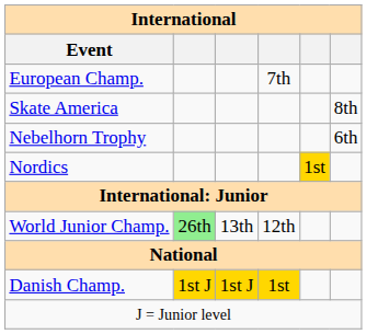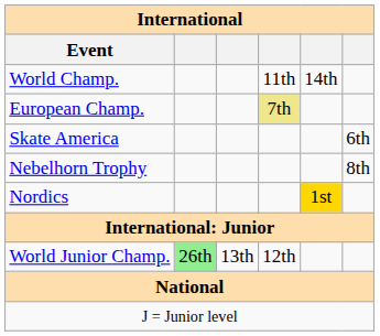 <table class="wikitable" style="text-align:center">
 <tr>
 <th style="background-color: #ffdead; " colspan=6 align=center>International</th>
 </tr>
 <tr>
 <th>Event</th>
 <th></th>
 <th></th>
 <th></th>
 <th></th>
 <th></th>
 </tr>
 <tr>
+<td align=left><a href='#'>World Champ.</a></td>
+<td></td>
+<td></td>
+<td>11th</td>
+<td>14th</td>
+<td></td>
+</tr>
+<tr>
 <td align=left><a href='#'>European Champ.</a></td>
 <td></td>
 <td></td>
-<td>7th</td>
+<td style="background: khaki;">7th</td>
 <td></td>
 <td></td>
 </tr>
 <tr>
 <td align=left><a href='#'>Skate America</a></td>
 <td></td>
 <td></td>
 <td></td>
 <td></td>
-<td>8th</td>
+<td>6th</td>
 </tr>
 <tr>
 <td align=left><a href='#'>Nebelhorn Trophy</a></td>
 <td></td>
 <td></td>
 <td></td>
 <td></td>
-<td>6th</td>
+<td>8th</td>
 </tr>
 <tr>
 <td align=left><a href='#'>Nordics</a></td>
 <td></td>
 <td></td>
 <td></td>
 <td bgcolor=gold>1st</td>
 <td></td>
 </tr>
 <tr>
 <th style="background-color: #ffdead; " colspan=6 align=center>International: Junior</th>
 </tr>
 <tr>
 <td align=left><a href='#'>World Junior Champ.</a></td>
 <td style="background: lightgreen;">26th</td>
 <td>13th</td>
 <td>12th</td>
 <td></td>
 <td></td>
 </tr>
 <tr>
 <th style="background-color: #ffdead; " colspan=6 align=center>National</th>
 </tr>
 <tr>
-<td align=left><a href='#'>Danish Champ.</a></td>
-<td bgcolor=gold>1st J</td>
-<td bgcolor=gold>1st J</td>
-<td bgcolor=gold>1st</td>
-<td></td>
-<td></td>
-</tr>
-<tr>
 <td colspan=6 align=center><small> J = Junior level </small></td>
 </tr>
 </table>
